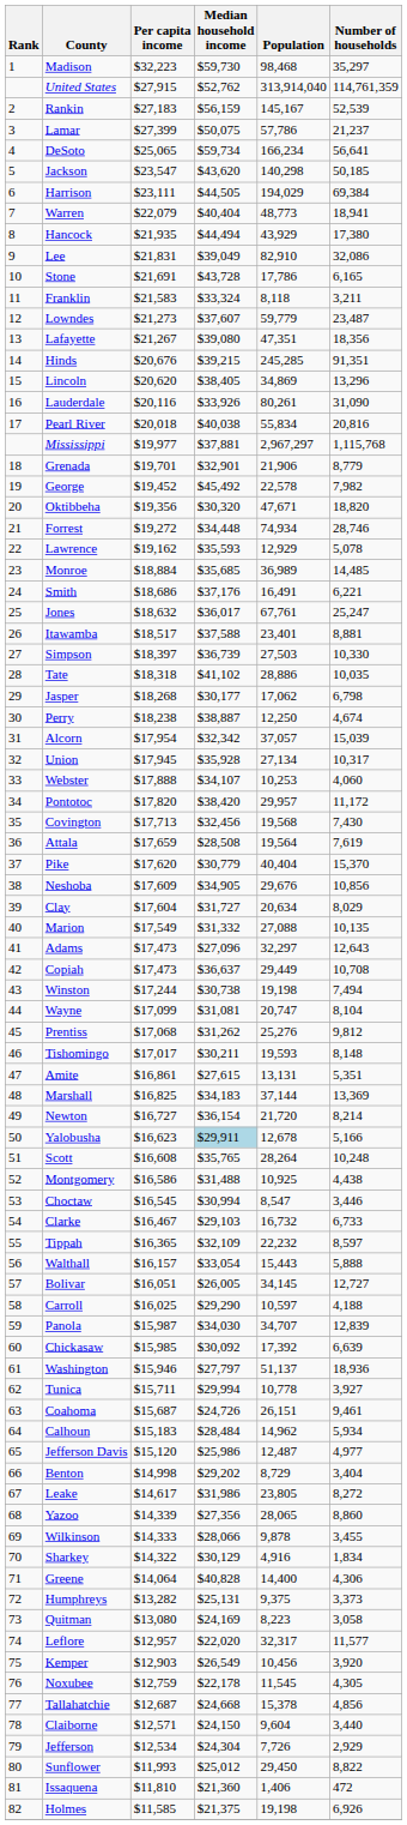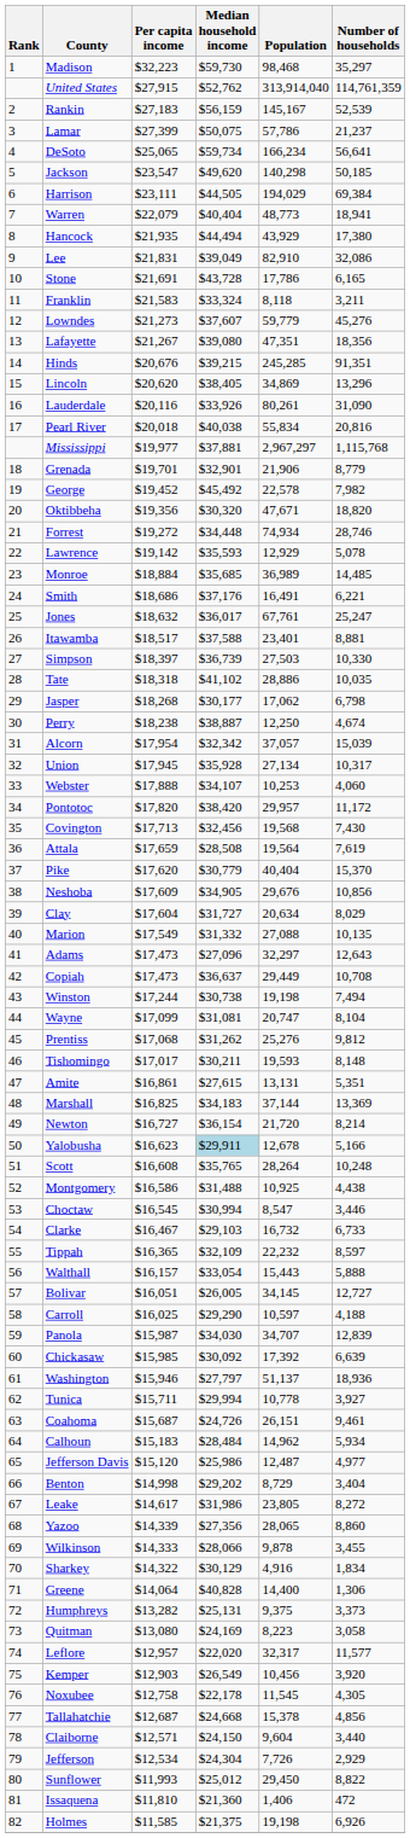 <table class="wikitable sortable">
 <tr valign=bottom>
 <th>Rank</th>
 <th>County</th>
 <th>Per capita<br>income</th>
 <th>Median<br>household<br>income</th>
 <th>Population</th>
 <th>Number of<br>households</th>
 </tr>
 <tr>
 <td>1</td>
 <td><a href='#'>Madison</a></td>
 <td>$32,223</td>
 <td>$59,730</td>
 <td>98,468</td>
 <td>35,297</td>
 </tr>
 <tr>
 <td></td>
 <td><em><a href='#'>United States</a></em></td>
 <td>$27,915</td>
 <td>$52,762</td>
 <td>313,914,040</td>
 <td>114,761,359</td>
 </tr>
 <tr>
 <td>2</td>
 <td><a href='#'>Rankin</a></td>
 <td>$27,183</td>
 <td>$56,159</td>
 <td>145,167</td>
 <td>52,539</td>
 </tr>
 <tr>
 <td>3</td>
 <td><a href='#'>Lamar</a></td>
 <td>$27,399</td>
 <td>$50,075</td>
 <td>57,786</td>
 <td>21,237</td>
 </tr>
 <tr>
 <td>4</td>
 <td><a href='#'>DeSoto</a></td>
 <td>$25,065</td>
 <td>$59,734</td>
 <td>166,234</td>
 <td>56,641</td>
 </tr>
 <tr>
 <td>5</td>
 <td><a href='#'>Jackson</a></td>
 <td>$23,547</td>
-<td>$43,620</td>
+<td>$49,620</td>
 <td>140,298</td>
 <td>50,185</td>
 </tr>
 <tr>
 <td>6</td>
 <td><a href='#'>Harrison</a></td>
 <td>$23,111</td>
 <td>$44,505</td>
 <td>194,029</td>
 <td>69,384</td>
 </tr>
 <tr>
 <td>7</td>
 <td><a href='#'>Warren</a></td>
 <td>$22,079</td>
 <td>$40,404</td>
 <td>48,773</td>
 <td>18,941</td>
 </tr>
 <tr>
 <td>8</td>
 <td><a href='#'>Hancock</a></td>
 <td>$21,935</td>
 <td>$44,494</td>
 <td>43,929</td>
 <td>17,380</td>
 </tr>
 <tr>
 <td>9</td>
 <td><a href='#'>Lee</a></td>
 <td>$21,831</td>
 <td>$39,049</td>
 <td>82,910</td>
 <td>32,086</td>
 </tr>
 <tr>
 <td>10</td>
 <td><a href='#'>Stone</a></td>
 <td>$21,691</td>
 <td>$43,728</td>
 <td>17,786</td>
 <td>6,165</td>
 </tr>
 <tr>
 <td>11</td>
 <td><a href='#'>Franklin</a></td>
 <td>$21,583</td>
 <td>$33,324</td>
 <td>8,118</td>
 <td>3,211</td>
 </tr>
 <tr>
 <td>12</td>
 <td><a href='#'>Lowndes</a></td>
 <td>$21,273</td>
 <td>$37,607</td>
 <td>59,779</td>
-<td>23,487</td>
+<td>45,276</td>
 </tr>
 <tr>
 <td>13</td>
 <td><a href='#'>Lafayette</a></td>
 <td>$21,267</td>
 <td>$39,080</td>
 <td>47,351</td>
 <td>18,356</td>
 </tr>
 <tr>
 <td>14</td>
 <td><a href='#'>Hinds</a></td>
 <td>$20,676</td>
 <td>$39,215</td>
 <td>245,285</td>
 <td>91,351</td>
 </tr>
 <tr>
 <td>15</td>
 <td><a href='#'>Lincoln</a></td>
 <td>$20,620</td>
 <td>$38,405</td>
 <td>34,869</td>
 <td>13,296</td>
 </tr>
 <tr>
 <td>16</td>
 <td><a href='#'>Lauderdale</a></td>
 <td>$20,116</td>
 <td>$33,926</td>
 <td>80,261</td>
 <td>31,090</td>
 </tr>
 <tr>
 <td>17</td>
 <td><a href='#'>Pearl River</a></td>
 <td>$20,018</td>
 <td>$40,038</td>
 <td>55,834</td>
 <td>20,816</td>
 </tr>
 <tr>
 <td></td>
 <td><em><a href='#'>Mississippi</a></em></td>
 <td>$19,977</td>
 <td>$37,881</td>
 <td>2,967,297</td>
 <td>1,115,768</td>
 </tr>
 <tr>
 <td>18</td>
 <td><a href='#'>Grenada</a></td>
 <td>$19,701</td>
 <td>$32,901</td>
 <td>21,906</td>
 <td>8,779</td>
 </tr>
 <tr>
 <td>19</td>
 <td><a href='#'>George</a></td>
 <td>$19,452</td>
 <td>$45,492</td>
 <td>22,578</td>
 <td>7,982</td>
 </tr>
 <tr>
 <td>20</td>
 <td><a href='#'>Oktibbeha</a></td>
 <td>$19,356</td>
 <td>$30,320</td>
 <td>47,671</td>
 <td>18,820</td>
 </tr>
 <tr>
 <td>21</td>
 <td><a href='#'>Forrest</a></td>
 <td>$19,272</td>
 <td>$34,448</td>
 <td>74,934</td>
 <td>28,746</td>
 </tr>
 <tr>
 <td>22</td>
 <td><a href='#'>Lawrence</a></td>
-<td>$19,162</td>
+<td>$19,142</td>
 <td>$35,593</td>
 <td>12,929</td>
 <td>5,078</td>
 </tr>
 <tr>
 <td>23</td>
 <td><a href='#'>Monroe</a></td>
 <td>$18,884</td>
 <td>$35,685</td>
 <td>36,989</td>
 <td>14,485</td>
 </tr>
 <tr>
 <td>24</td>
 <td><a href='#'>Smith</a></td>
 <td>$18,686</td>
 <td>$37,176</td>
 <td>16,491</td>
 <td>6,221</td>
 </tr>
 <tr>
 <td>25</td>
 <td><a href='#'>Jones</a></td>
 <td>$18,632</td>
 <td>$36,017</td>
 <td>67,761</td>
 <td>25,247</td>
 </tr>
 <tr>
 <td>26</td>
 <td><a href='#'>Itawamba</a></td>
 <td>$18,517</td>
 <td>$37,588</td>
 <td>23,401</td>
 <td>8,881</td>
 </tr>
 <tr>
 <td>27</td>
 <td><a href='#'>Simpson</a></td>
 <td>$18,397</td>
 <td>$36,739</td>
 <td>27,503</td>
 <td>10,330</td>
 </tr>
 <tr>
 <td>28</td>
 <td><a href='#'>Tate</a></td>
 <td>$18,318</td>
 <td>$41,102</td>
 <td>28,886</td>
 <td>10,035</td>
 </tr>
 <tr>
 <td>29</td>
 <td><a href='#'>Jasper</a></td>
 <td>$18,268</td>
 <td>$30,177</td>
 <td>17,062</td>
 <td>6,798</td>
 </tr>
 <tr>
 <td>30</td>
 <td><a href='#'>Perry</a></td>
 <td>$18,238</td>
 <td>$38,887</td>
 <td>12,250</td>
 <td>4,674</td>
 </tr>
 <tr>
 <td>31</td>
 <td><a href='#'>Alcorn</a></td>
 <td>$17,954</td>
 <td>$32,342</td>
 <td>37,057</td>
 <td>15,039</td>
 </tr>
 <tr>
 <td>32</td>
 <td><a href='#'>Union</a></td>
 <td>$17,945</td>
 <td>$35,928</td>
 <td>27,134</td>
 <td>10,317</td>
 </tr>
 <tr>
 <td>33</td>
 <td><a href='#'>Webster</a></td>
 <td>$17,888</td>
 <td>$34,107</td>
 <td>10,253</td>
 <td>4,060</td>
 </tr>
 <tr>
 <td>34</td>
 <td><a href='#'>Pontotoc</a></td>
 <td>$17,820</td>
 <td>$38,420</td>
 <td>29,957</td>
 <td>11,172</td>
 </tr>
 <tr>
 <td>35</td>
 <td><a href='#'>Covington</a></td>
 <td>$17,713</td>
 <td>$32,456</td>
 <td>19,568</td>
 <td>7,430</td>
 </tr>
 <tr>
 <td>36</td>
 <td><a href='#'>Attala</a></td>
 <td>$17,659</td>
 <td>$28,508</td>
 <td>19,564</td>
 <td>7,619</td>
 </tr>
 <tr>
 <td>37</td>
 <td><a href='#'>Pike</a></td>
 <td>$17,620</td>
 <td>$30,779</td>
 <td>40,404</td>
 <td>15,370</td>
 </tr>
 <tr>
 <td>38</td>
 <td><a href='#'>Neshoba</a></td>
 <td>$17,609</td>
 <td>$34,905</td>
 <td>29,676</td>
 <td>10,856</td>
 </tr>
 <tr>
 <td>39</td>
 <td><a href='#'>Clay</a></td>
 <td>$17,604</td>
 <td>$31,727</td>
 <td>20,634</td>
 <td>8,029</td>
 </tr>
 <tr>
 <td>40</td>
 <td><a href='#'>Marion</a></td>
 <td>$17,549</td>
 <td>$31,332</td>
 <td>27,088</td>
 <td>10,135</td>
 </tr>
 <tr>
 <td>41</td>
 <td><a href='#'>Adams</a></td>
 <td>$17,473</td>
 <td>$27,096</td>
 <td>32,297</td>
 <td>12,643</td>
 </tr>
 <tr>
 <td>42</td>
 <td><a href='#'>Copiah</a></td>
 <td>$17,473</td>
 <td>$36,637</td>
 <td>29,449</td>
 <td>10,708</td>
 </tr>
 <tr>
 <td>43</td>
 <td><a href='#'>Winston</a></td>
 <td>$17,244</td>
 <td>$30,738</td>
 <td>19,198</td>
 <td>7,494</td>
 </tr>
 <tr>
 <td>44</td>
 <td><a href='#'>Wayne</a></td>
 <td>$17,099</td>
 <td>$31,081</td>
 <td>20,747</td>
 <td>8,104</td>
 </tr>
 <tr>
 <td>45</td>
 <td><a href='#'>Prentiss</a></td>
 <td>$17,068</td>
 <td>$31,262</td>
 <td>25,276</td>
 <td>9,812</td>
 </tr>
 <tr>
 <td>46</td>
 <td><a href='#'>Tishomingo</a></td>
 <td>$17,017</td>
 <td>$30,211</td>
 <td>19,593</td>
 <td>8,148</td>
 </tr>
 <tr>
 <td>47</td>
 <td><a href='#'>Amite</a></td>
 <td>$16,861</td>
 <td>$27,615</td>
 <td>13,131</td>
 <td>5,351</td>
 </tr>
 <tr>
 <td>48</td>
 <td><a href='#'>Marshall</a></td>
 <td>$16,825</td>
 <td>$34,183</td>
 <td>37,144</td>
 <td>13,369</td>
 </tr>
 <tr>
 <td>49</td>
 <td><a href='#'>Newton</a></td>
 <td>$16,727</td>
 <td>$36,154</td>
 <td>21,720</td>
 <td>8,214</td>
 </tr>
 <tr>
 <td>50</td>
 <td><a href='#'>Yalobusha</a></td>
 <td>$16,623</td>
 <td style="background: lightblue;">$29,911</td>
 <td>12,678</td>
 <td>5,166</td>
 </tr>
 <tr>
 <td>51</td>
 <td><a href='#'>Scott</a></td>
 <td>$16,608</td>
 <td>$35,765</td>
 <td>28,264</td>
 <td>10,248</td>
 </tr>
 <tr>
 <td>52</td>
 <td><a href='#'>Montgomery</a></td>
 <td>$16,586</td>
 <td>$31,488</td>
 <td>10,925</td>
 <td>4,438</td>
 </tr>
 <tr>
 <td>53</td>
 <td><a href='#'>Choctaw</a></td>
 <td>$16,545</td>
 <td>$30,994</td>
 <td>8,547</td>
 <td>3,446</td>
 </tr>
 <tr>
 <td>54</td>
 <td><a href='#'>Clarke</a></td>
 <td>$16,467</td>
 <td>$29,103</td>
 <td>16,732</td>
 <td>6,733</td>
 </tr>
 <tr>
 <td>55</td>
 <td><a href='#'>Tippah</a></td>
 <td>$16,365</td>
 <td>$32,109</td>
 <td>22,232</td>
 <td>8,597</td>
 </tr>
 <tr>
 <td>56</td>
 <td><a href='#'>Walthall</a></td>
 <td>$16,157</td>
 <td>$33,054</td>
 <td>15,443</td>
 <td>5,888</td>
 </tr>
 <tr>
 <td>57</td>
 <td><a href='#'>Bolivar</a></td>
 <td>$16,051</td>
 <td>$26,005</td>
 <td>34,145</td>
 <td>12,727</td>
 </tr>
 <tr>
 <td>58</td>
 <td><a href='#'>Carroll</a></td>
 <td>$16,025</td>
 <td>$29,290</td>
 <td>10,597</td>
 <td>4,188</td>
 </tr>
 <tr>
 <td>59</td>
 <td><a href='#'>Panola</a></td>
 <td>$15,987</td>
 <td>$34,030</td>
 <td>34,707</td>
 <td>12,839</td>
 </tr>
 <tr>
 <td>60</td>
 <td><a href='#'>Chickasaw</a></td>
 <td>$15,985</td>
 <td>$30,092</td>
 <td>17,392</td>
 <td>6,639</td>
 </tr>
 <tr>
 <td>61</td>
 <td><a href='#'>Washington</a></td>
 <td>$15,946</td>
 <td>$27,797</td>
 <td>51,137</td>
 <td>18,936</td>
 </tr>
 <tr>
 <td>62</td>
 <td><a href='#'>Tunica</a></td>
 <td>$15,711</td>
 <td>$29,994</td>
 <td>10,778</td>
 <td>3,927</td>
 </tr>
 <tr>
 <td>63</td>
 <td><a href='#'>Coahoma</a></td>
 <td>$15,687</td>
 <td>$24,726</td>
 <td>26,151</td>
 <td>9,461</td>
 </tr>
 <tr>
 <td>64</td>
 <td><a href='#'>Calhoun</a></td>
 <td>$15,183</td>
 <td>$28,484</td>
 <td>14,962</td>
 <td>5,934</td>
 </tr>
 <tr>
 <td>65</td>
 <td><a href='#'>Jefferson Davis</a></td>
 <td>$15,120</td>
 <td>$25,986</td>
 <td>12,487</td>
 <td>4,977</td>
 </tr>
 <tr>
 <td>66</td>
 <td><a href='#'>Benton</a></td>
 <td>$14,998</td>
 <td>$29,202</td>
 <td>8,729</td>
 <td>3,404</td>
 </tr>
 <tr>
 <td>67</td>
 <td><a href='#'>Leake</a></td>
 <td>$14,617</td>
 <td>$31,986</td>
 <td>23,805</td>
 <td>8,272</td>
 </tr>
 <tr>
 <td>68</td>
 <td><a href='#'>Yazoo</a></td>
 <td>$14,339</td>
 <td>$27,356</td>
 <td>28,065</td>
 <td>8,860</td>
 </tr>
 <tr>
 <td>69</td>
 <td><a href='#'>Wilkinson</a></td>
 <td>$14,333</td>
 <td>$28,066</td>
 <td>9,878</td>
 <td>3,455</td>
 </tr>
 <tr>
 <td>70</td>
 <td><a href='#'>Sharkey</a></td>
 <td>$14,322</td>
 <td>$30,129</td>
 <td>4,916</td>
 <td>1,834</td>
 </tr>
 <tr>
 <td>71</td>
 <td><a href='#'>Greene</a></td>
 <td>$14,064</td>
 <td>$40,828</td>
 <td>14,400</td>
-<td>4,306</td>
+<td>1,306</td>
 </tr>
 <tr>
 <td>72</td>
 <td><a href='#'>Humphreys</a></td>
 <td>$13,282</td>
 <td>$25,131</td>
 <td>9,375</td>
 <td>3,373</td>
 </tr>
 <tr>
 <td>73</td>
 <td><a href='#'>Quitman</a></td>
 <td>$13,080</td>
 <td>$24,169</td>
 <td>8,223</td>
 <td>3,058</td>
 </tr>
 <tr>
 <td>74</td>
 <td><a href='#'>Leflore</a></td>
 <td>$12,957</td>
 <td>$22,020</td>
 <td>32,317</td>
 <td>11,577</td>
 </tr>
 <tr>
 <td>75</td>
 <td><a href='#'>Kemper</a></td>
 <td>$12,903</td>
 <td>$26,549</td>
 <td>10,456</td>
 <td>3,920</td>
 </tr>
 <tr>
 <td>76</td>
 <td><a href='#'>Noxubee</a></td>
-<td>$12,759</td>
+<td>$12,758</td>
 <td>$22,178</td>
 <td>11,545</td>
 <td>4,305</td>
 </tr>
 <tr>
 <td>77</td>
 <td><a href='#'>Tallahatchie</a></td>
 <td>$12,687</td>
 <td>$24,668</td>
 <td>15,378</td>
 <td>4,856</td>
 </tr>
 <tr>
 <td>78</td>
 <td><a href='#'>Claiborne</a></td>
 <td>$12,571</td>
 <td>$24,150</td>
 <td>9,604</td>
 <td>3,440</td>
 </tr>
 <tr>
 <td>79</td>
 <td><a href='#'>Jefferson</a></td>
 <td>$12,534</td>
 <td>$24,304</td>
 <td>7,726</td>
 <td>2,929</td>
 </tr>
 <tr>
 <td>80</td>
 <td><a href='#'>Sunflower</a></td>
 <td>$11,993</td>
 <td>$25,012</td>
 <td>29,450</td>
 <td>8,822</td>
 </tr>
 <tr>
 <td>81</td>
 <td><a href='#'>Issaquena</a></td>
 <td>$11,810</td>
 <td>$21,360</td>
 <td>1,406</td>
 <td>472</td>
 </tr>
 <tr>
 <td>82</td>
 <td><a href='#'>Holmes</a></td>
 <td>$11,585</td>
 <td>$21,375</td>
 <td>19,198</td>
 <td>6,926</td>
 </tr>
 <tr>
 </tr>
 </table>
